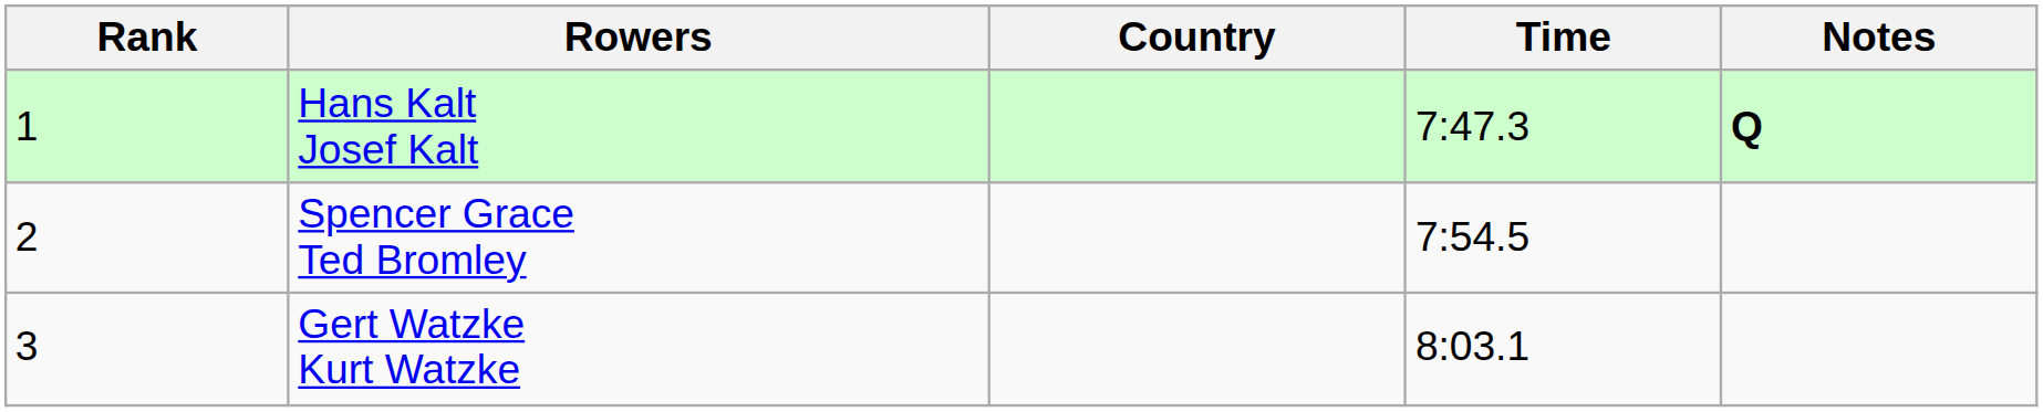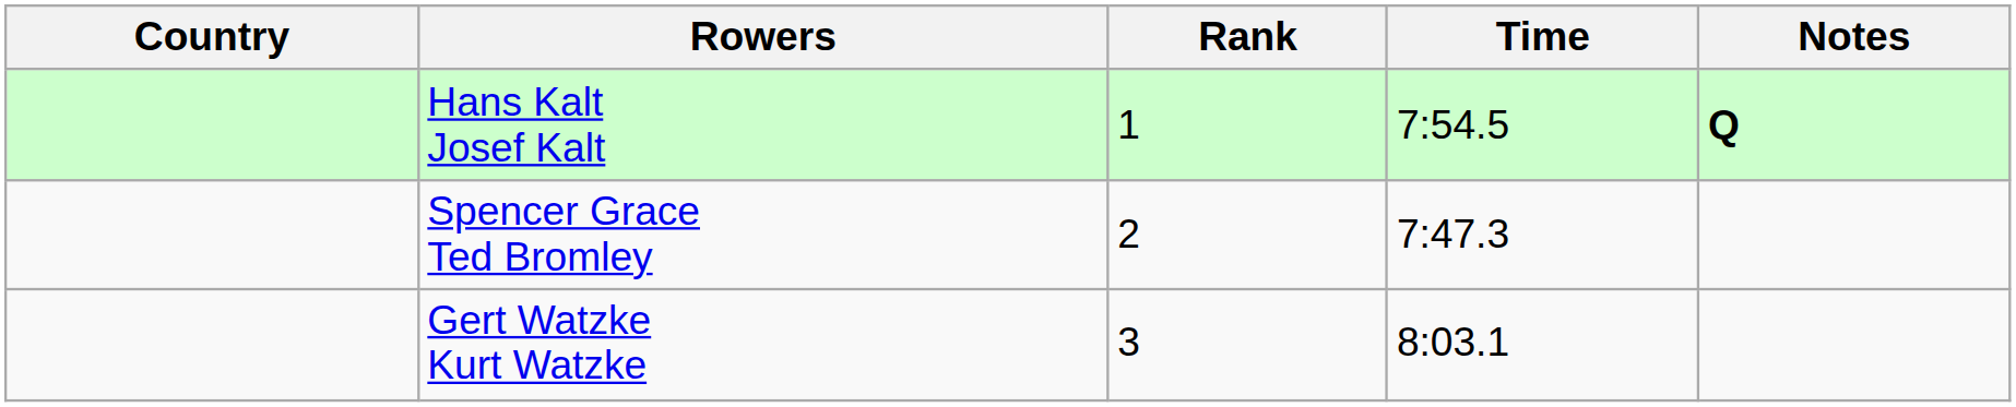 <table class="wikitable" width=50%>
 <tr>
+<th>Country</th>
+<th>Rowers</th>
 <th>Rank</th>
-<th>Rowers</th>
-<th>Country</th>
 <th>Time</th>
 <th>Notes</th>
 </tr>
 <tr bgcolor=ccffcc>
+<td></td>
+<td><a href='#'>Hans Kalt</a><br><a href='#'>Josef Kalt</a></td>
 <td>1</td>
-<td><a href='#'>Hans Kalt</a><br><a href='#'>Josef Kalt</a></td>
-<td></td>
-<td>7:47.3</td>
+<td>7:54.5</td>
 <td><strong>Q</strong></td>
 </tr>
 <tr>
+<td></td>
+<td><a href='#'>Spencer Grace</a><br><a href='#'>Ted Bromley</a></td>
 <td>2</td>
-<td><a href='#'>Spencer Grace</a><br><a href='#'>Ted Bromley</a></td>
-<td></td>
-<td>7:54.5</td>
+<td>7:47.3</td>
 <td></td>
 </tr>
 <tr>
+<td></td>
+<td><a href='#'>Gert Watzke</a><br><a href='#'>Kurt Watzke</a></td>
 <td>3</td>
-<td><a href='#'>Gert Watzke</a><br><a href='#'>Kurt Watzke</a></td>
-<td></td>
 <td>8:03.1</td>
 <td></td>
 </tr>
 </table>
